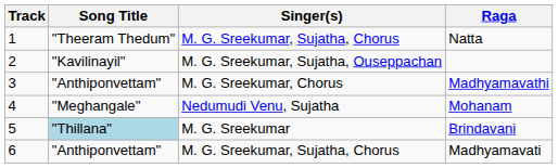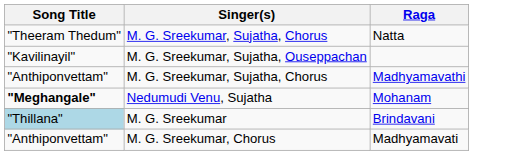 <table class="wikitable">
 <tr>
-<th>Track</th>
 <th>Song Title</th>
 <th>Singer(s)</th>
 <th><a href='#'>Raga</a></th>
 </tr>
 <tr>
-<td>1</td>
 <td>"Theeram Thedum"</td>
 <td><a href='#'>M. G. Sreekumar</a>, <a href='#'>Sujatha</a>, <a href='#'>Chorus</a></td>
 <td>Natta</td>
 </tr>
 <tr>
-<td>2</td>
 <td>"Kavilinayil"</td>
 <td>M. G. Sreekumar, Sujatha, <a href='#'>Ouseppachan</a></td>
 <td></td>
 </tr>
 <tr>
-<td>3</td>
 <td>"Anthiponvettam"</td>
-<td>M. G. Sreekumar, Chorus</td>
+<td>M. G. Sreekumar, Sujatha, Chorus</td>
 <td><a href='#'>Madhyamavathi</a></td>
 </tr>
 <tr>
-<td>4</td>
-<td>"Meghangale"</td>
+<td><strong>"Meghangale"</strong></td>
 <td><a href='#'>Nedumudi Venu</a>, Sujatha</td>
 <td><a href='#'>Mohanam</a></td>
 </tr>
 <tr>
-<td>5</td>
 <td style="background: lightblue;">"Thillana"</td>
 <td>M. G. Sreekumar</td>
 <td><a href='#'>Brindavani</a></td>
 </tr>
 <tr>
-<td>6</td>
 <td>"Anthiponvettam"</td>
-<td>M. G. Sreekumar, Sujatha, Chorus</td>
+<td>M. G. Sreekumar, Chorus</td>
 <td>Madhyamavati</td>
 </tr>
 </table>
